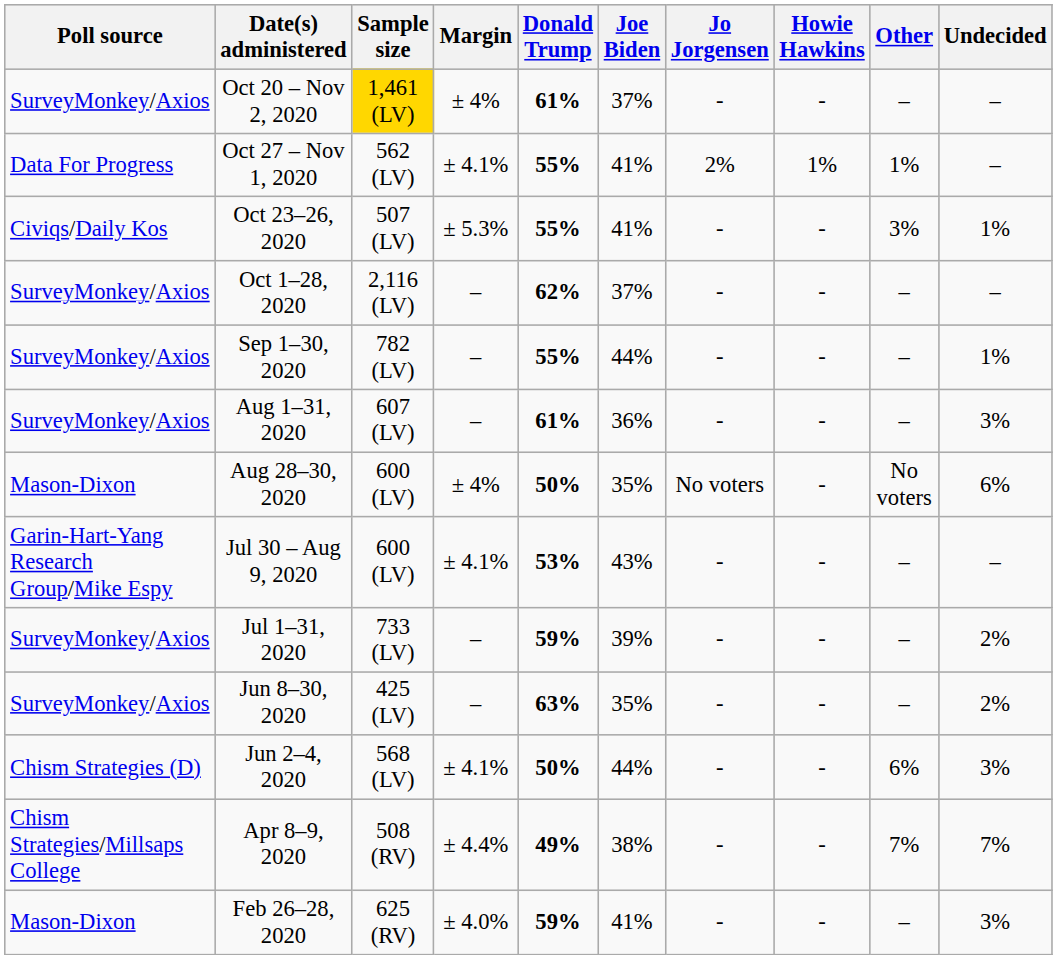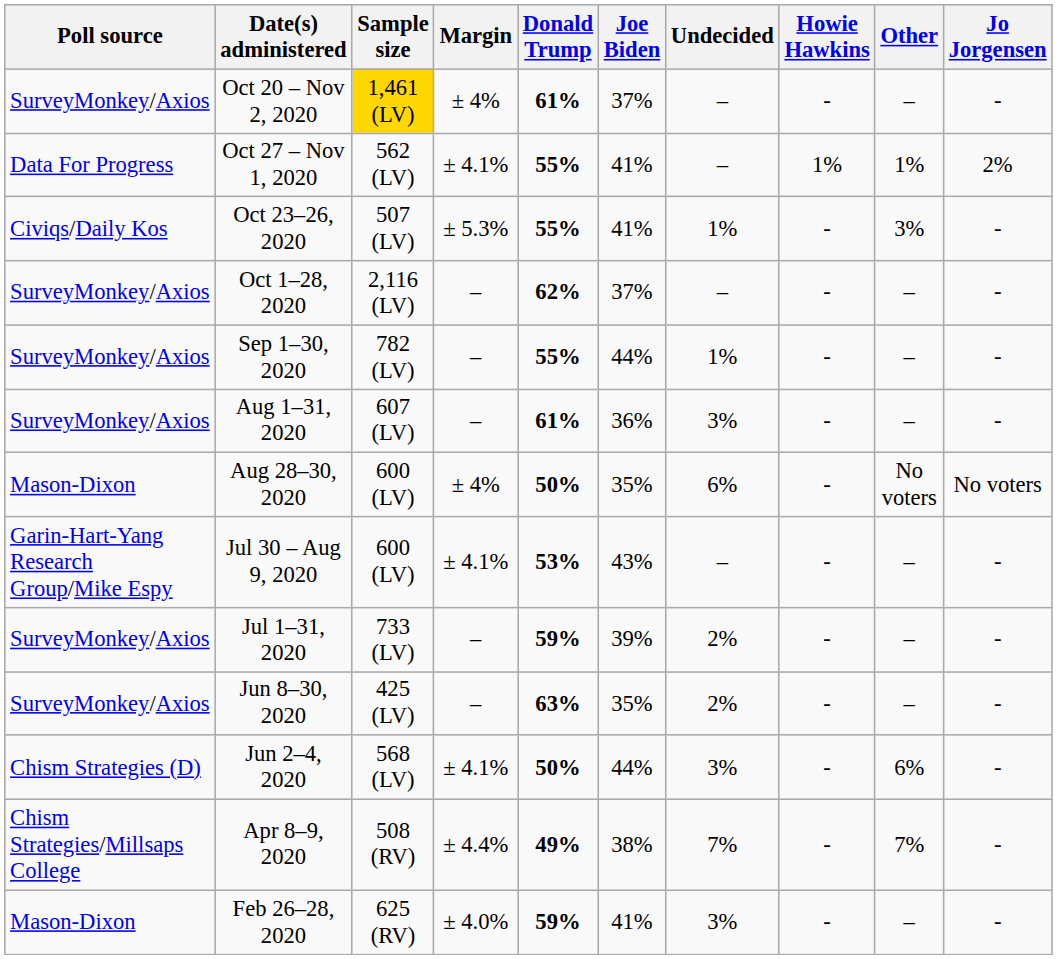 <table class="wikitable sortable" style="text-align:center;font-size:90%;line-height:17px">
 <tr>
 <th>Poll source</th>
 <th>Date(s)<br>administered</th>
 <th>Sample<br>size</th>
 <th>Margin<br></th>
 <th class="unsortable"><a href='#'>Donald<br>Trump</a><br><small></small></th>
 <th class="unsortable"><a href='#'>Joe<br>Biden</a><br><small></small></th>
-<th class="unsortable"><a href='#'>Jo<br>Jorgensen</a><br><small></small></th>
+<th class="unsortable">Undecided</th>
 <th class="unsortable"><a href='#'>Howie<br>Hawkins</a><br><small></small></th>
 <th class="unsortable"><a href='#'>Other</a></th>
-<th class="unsortable">Undecided</th>
+<th class="unsortable"><a href='#'>Jo<br>Jorgensen</a><br><small></small></th>
 </tr>
 <tr>
 <td style="text-align:left;"><a href='#'>SurveyMonkey</a>/<a href='#'>Axios</a></td>
 <td>Oct 20 – Nov 2, 2020</td>
 <td style="background: gold;">1,461 (LV)</td>
 <td>± 4%</td>
 <td><strong>61%</strong></td>
 <td>37%</td>
-<td>-</td>
+<td>–</td>
 <td>-</td>
 <td>–</td>
-<td>–</td>
+<td>-</td>
 </tr>
 <tr>
 <td style="text-align:left;"><a href='#'>Data For Progress</a></td>
 <td>Oct 27 – Nov 1, 2020</td>
 <td>562 (LV)</td>
 <td>± 4.1%</td>
 <td><strong>55%</strong></td>
 <td>41%</td>
-<td>2%</td>
+<td>–</td>
 <td>1%</td>
 <td>1%</td>
-<td>–</td>
+<td>2%</td>
 </tr>
 <tr>
 <td style="text-align:left;"><a href='#'>Civiqs</a>/<a href='#'>Daily Kos</a></td>
 <td>Oct 23–26, 2020</td>
 <td>507 (LV)</td>
 <td>± 5.3%</td>
 <td><strong>55%</strong></td>
 <td>41%</td>
-<td>-</td>
+<td>1%</td>
 <td>-</td>
 <td>3%</td>
-<td>1%</td>
+<td>-</td>
 </tr>
 <tr>
 <td style="text-align:left;"><a href='#'>SurveyMonkey</a>/<a href='#'>Axios</a></td>
 <td>Oct 1–28, 2020</td>
 <td>2,116 (LV)</td>
 <td>–</td>
 <td><strong>62%</strong></td>
 <td>37%</td>
-<td>-</td>
+<td>–</td>
 <td>-</td>
 <td>–</td>
-<td>–</td>
+<td>-</td>
 </tr>
 <tr>
 <td style="text-align:left;"><a href='#'>SurveyMonkey</a>/<a href='#'>Axios</a></td>
 <td>Sep 1–30, 2020</td>
 <td>782 (LV)</td>
 <td>–</td>
 <td><strong>55%</strong></td>
 <td>44%</td>
-<td>-</td>
+<td>1%</td>
 <td>-</td>
 <td>–</td>
-<td>1%</td>
+<td>-</td>
 </tr>
 <tr>
 <td style="text-align:left;"><a href='#'>SurveyMonkey</a>/<a href='#'>Axios</a></td>
 <td>Aug 1–31, 2020</td>
 <td>607 (LV)</td>
 <td>–</td>
 <td><strong>61%</strong></td>
 <td>36%</td>
-<td>-</td>
+<td>3%</td>
 <td>-</td>
 <td>–</td>
-<td>3%</td>
+<td>-</td>
 </tr>
 <tr>
 <td style="text-align:left;"><a href='#'>Mason-Dixon</a></td>
 <td>Aug 28–30, 2020</td>
 <td>600 (LV)</td>
 <td>± 4%</td>
 <td><strong>50%</strong></td>
 <td>35%</td>
-<td>No voters</td>
+<td>6%</td>
 <td>-</td>
 <td>No voters</td>
-<td>6%</td>
+<td>No voters</td>
 </tr>
 <tr>
 <td style="text-align:left;"><a href='#'>Garin-Hart-Yang Research Group</a>/<a href='#'>Mike Espy</a></td>
 <td>Jul 30 – Aug 9, 2020</td>
 <td>600 (LV)</td>
 <td>± 4.1%</td>
 <td><strong>53%</strong></td>
 <td>43%</td>
-<td>-</td>
+<td>–</td>
 <td>-</td>
 <td>–</td>
-<td>–</td>
+<td>-</td>
 </tr>
 <tr>
 <td style="text-align:left;"><a href='#'>SurveyMonkey</a>/<a href='#'>Axios</a></td>
 <td>Jul 1–31, 2020</td>
 <td>733 (LV)</td>
 <td>–</td>
 <td><strong>59%</strong></td>
 <td>39%</td>
-<td>-</td>
+<td>2%</td>
 <td>-</td>
 <td>–</td>
-<td>2%</td>
+<td>-</td>
 </tr>
 <tr>
 <td style="text-align:left;"><a href='#'>SurveyMonkey</a>/<a href='#'>Axios</a></td>
 <td>Jun 8–30, 2020</td>
 <td>425 (LV)</td>
 <td>–</td>
 <td><strong>63%</strong></td>
 <td>35%</td>
-<td>-</td>
+<td>2%</td>
 <td>-</td>
 <td>–</td>
-<td>2%</td>
+<td>-</td>
 </tr>
 <tr>
 <td style="text-align:left;"><a href='#'>Chism Strategies (D)</a></td>
 <td>Jun 2–4, 2020</td>
 <td>568 (LV)</td>
 <td>± 4.1%</td>
 <td><strong>50%</strong></td>
 <td>44%</td>
-<td>-</td>
+<td>3%</td>
 <td>-</td>
 <td>6%</td>
-<td>3%</td>
+<td>-</td>
 </tr>
 <tr>
 <td style="text-align:left;"><a href='#'>Chism Strategies</a>/<a href='#'>Millsaps College</a></td>
 <td>Apr 8–9, 2020</td>
 <td>508 (RV)</td>
 <td>± 4.4%</td>
 <td><strong>49%</strong></td>
 <td>38%</td>
-<td>-</td>
+<td>7%</td>
 <td>-</td>
 <td>7%</td>
-<td>7%</td>
+<td>-</td>
 </tr>
 <tr>
 <td style="text-align:left;"><a href='#'>Mason-Dixon</a></td>
 <td>Feb 26–28, 2020</td>
 <td>625 (RV)</td>
 <td>± 4.0%</td>
 <td><strong>59%</strong></td>
 <td>41%</td>
-<td>-</td>
+<td>3%</td>
 <td>-</td>
 <td>–</td>
-<td>3%</td>
+<td>-</td>
 </tr>
 </table>
